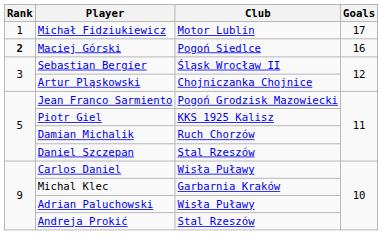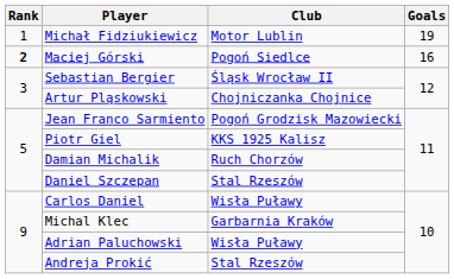 <table class="wikitable" style="text-align:center">
 <tr>
 <th>Rank</th>
 <th>Player</th>
 <th>Club</th>
 <th>Goals</th>
 </tr>
 <tr>
 <td rowspan="1">1</td>
 <td align="left"> <a href='#'>Michał Fidziukiewicz</a></td>
 <td align="left"><a href='#'>Motor Lublin</a></td>
-<td rowspan="1">17</td>
+<td rowspan="1">19</td>
 </tr>
 <tr>
 <td rowspan="1"><strong>2</strong></td>
 <td align="left"> <a href='#'>Maciej Górski</a></td>
 <td align="left"><a href='#'>Pogoń Siedlce</a></td>
 <td rowspan="1">16</td>
 </tr>
 <tr>
 <td rowspan="2">3</td>
 <td align="left"> <a href='#'>Sebastian Bergier</a></td>
 <td align="left"><a href='#'>Śląsk Wrocław II</a></td>
 <td rowspan="2">12</td>
 </tr>
 <tr>
 <td align="left"> <a href='#'>Artur Pląskowski</a></td>
 <td align="left"><a href='#'>Chojniczanka Chojnice</a></td>
 </tr>
 <tr>
 <td rowspan="4">5</td>
 <td align="left"> <a href='#'>Jean Franco Sarmiento</a></td>
 <td align="left"><a href='#'>Pogoń Grodzisk Mazowiecki</a></td>
 <td rowspan="4">11</td>
 </tr>
 <tr>
 <td align="left"> <a href='#'>Piotr Giel</a></td>
 <td align="left"><a href='#'>KKS 1925 Kalisz</a></td>
 </tr>
 <tr>
 <td align="left"> <a href='#'>Damian Michalik</a></td>
 <td align="left"><a href='#'>Ruch Chorzów</a></td>
 </tr>
 <tr>
 <td align="left"> <a href='#'>Daniel Szczepan</a></td>
 <td align="left"><a href='#'>Stal Rzeszów</a></td>
 </tr>
 <tr>
 <td rowspan="4">9</td>
 <td align="left"> <a href='#'>Carlos Daniel</a></td>
 <td align="left"><a href='#'>Wisła Puławy</a></td>
 <td rowspan="4">10</td>
 </tr>
 <tr>
 <td align="left"> Michal Klec</td>
 <td align="left"><a href='#'>Garbarnia Kraków</a></td>
 </tr>
 <tr>
 <td align="left"> <a href='#'>Adrian Paluchowski</a></td>
 <td align="left"><a href='#'>Wisła Puławy</a></td>
 </tr>
 <tr>
 <td align="left"> <a href='#'>Andreja Prokić</a></td>
 <td align="left"><a href='#'>Stal Rzeszów</a></td>
 </tr>
 </table>
